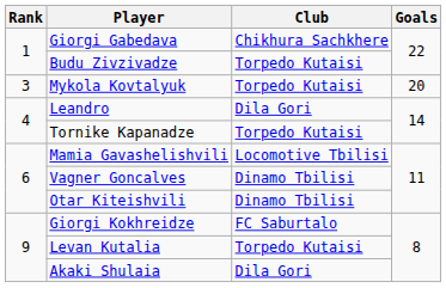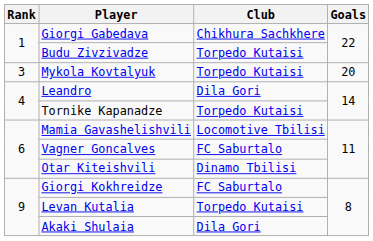 <table class="wikitable" style="text-align:center">
 <tr>
 <th>Rank</th>
 <th>Player</th>
 <th>Club</th>
 <th>Goals</th>
 </tr>
 <tr>
 <td rowspan="2">1</td>
 <td align="left"> <a href='#'>Giorgi Gabedava</a></td>
 <td align="left"><a href='#'>Chikhura Sachkhere</a></td>
 <td rowspan="2">22</td>
 </tr>
 <tr>
 <td align="left"> <a href='#'>Budu Zivzivadze</a></td>
 <td align="left"><a href='#'>Torpedo Kutaisi</a></td>
 </tr>
 <tr>
 <td>3</td>
 <td align="left"> <a href='#'>Mykola Kovtalyuk</a></td>
 <td align="left"><a href='#'>Torpedo Kutaisi</a></td>
 <td>20</td>
 </tr>
 <tr>
 <td rowspan="2">4</td>
 <td align="left"> <a href='#'>Leandro</a></td>
 <td align="left"><a href='#'>Dila Gori</a></td>
 <td rowspan="2">14</td>
 </tr>
 <tr>
 <td align="left"> Tornike Kapanadze</td>
 <td align="left"><a href='#'>Torpedo Kutaisi</a></td>
 </tr>
 <tr>
 <td rowspan="3">6</td>
 <td align="left"> <a href='#'>Mamia Gavashelishvili</a></td>
 <td align="left"><a href='#'>Locomotive Tbilisi</a></td>
 <td rowspan="3">11</td>
 </tr>
 <tr>
 <td align="left"> <a href='#'>Vagner Goncalves</a></td>
-<td align="left"><a href='#'>Dinamo Tbilisi</a></td>
+<td align="left"><a href='#'>FC Saburtalo</a></td>
 </tr>
 <tr>
 <td align="left"> <a href='#'>Otar Kiteishvili</a></td>
 <td align="left"><a href='#'>Dinamo Tbilisi</a></td>
 </tr>
 <tr>
 <td rowspan="3">9</td>
 <td align="left"> <a href='#'>Giorgi Kokhreidze</a></td>
 <td align="left"><a href='#'>FC Saburtalo</a></td>
 <td rowspan="3">8</td>
 </tr>
 <tr>
 <td align="left"> <a href='#'>Levan Kutalia</a></td>
 <td align="left"><a href='#'>Torpedo Kutaisi</a></td>
 </tr>
 <tr>
 <td align="left"> <a href='#'>Akaki Shulaia</a></td>
 <td align="left"><a href='#'>Dila Gori</a></td>
 </tr>
 </table>
